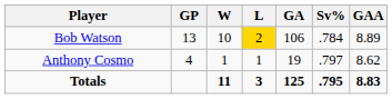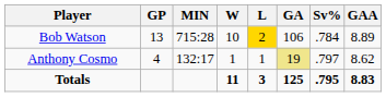 <table class="wikitable sortable" width="50%">
 <tr align="center"  bgcolor="#dddddd">
 <th width="50%">Player</th>
 <th width="10%">GP</th>
+<th width="10%">MIN</th>
 <th width="10%">W</th>
 <th width="10%">L</th>
 <th width="10%">GA</th>
 <th width="10%">Sv%</th>
 <th width="10%">GAA</th>
 </tr>
 <tr align=center>
 <td><a href='#'>Bob Watson</a></td>
 <td>13</td>
+<td>715:28</td>
 <td>10</td>
 <td style="background: gold;">2</td>
 <td>106</td>
 <td>.784</td>
 <td>8.89</td>
 </tr>
 <tr align=center>
 <td><a href='#'>Anthony Cosmo</a></td>
 <td>4</td>
+<td>132:17</td>
 <td>1</td>
 <td>1</td>
-<td>19</td>
+<td style="background: khaki;">19</td>
 <td>.797</td>
 <td>8.62</td>
 </tr>
 <tr align=center>
 <td><strong>Totals</strong></td>
+<td></td>
 <td></td>
 <td><strong>11</strong></td>
 <td><strong>3</strong></td>
 <td><strong>125</strong></td>
 <td><strong>.795</strong></td>
 <td><strong>8.83</strong></td>
 </tr>
 </table>
